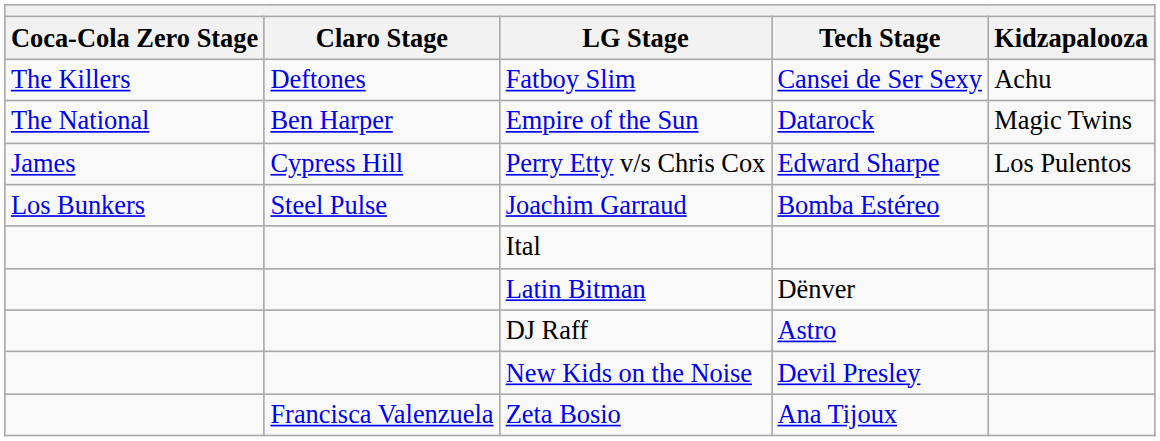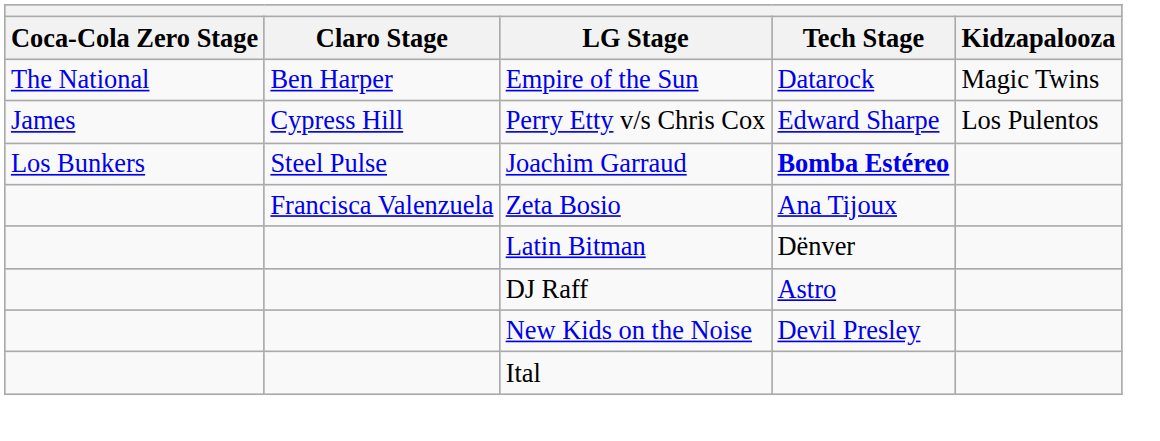 <table class="wikitable">
 <tr>
 <th colspan="5"></th>
 </tr>
 <tr>
 <th>Coca-Cola Zero Stage</th>
 <th>Claro Stage</th>
 <th>LG Stage</th>
 <th>Tech Stage</th>
 <th>Kidzapalooza</th>
-</tr>
-<tr>
-<td><a href='#'>The Killers</a></td>
-<td><a href='#'>Deftones</a></td>
-<td><a href='#'>Fatboy Slim</a></td>
-<td><a href='#'>Cansei de Ser Sexy</a></td>
-<td>Achu</td>
 </tr>
 <tr>
 <td><a href='#'>The National</a></td>
 <td><a href='#'>Ben Harper</a></td>
 <td><a href='#'>Empire of the Sun</a></td>
 <td><a href='#'>Datarock</a></td>
 <td>Magic Twins</td>
 </tr>
 <tr>
 <td><a href='#'>James</a></td>
 <td><a href='#'>Cypress Hill</a></td>
 <td><a href='#'>Perry Etty</a> v/s Chris Cox</td>
 <td><a href='#'>Edward Sharpe</a></td>
 <td>Los Pulentos</td>
 </tr>
 <tr>
 <td><a href='#'>Los Bunkers</a></td>
 <td><a href='#'>Steel Pulse</a></td>
 <td><a href='#'>Joachim Garraud</a></td>
-<td><a href='#'>Bomba Estéreo</a></td>
+<td><strong><a href='#'>Bomba Estéreo</a></strong></td>
 <td></td>
 </tr>
 <tr>
 <td></td>
-<td></td>
-<td>Ital</td>
-<td></td>
+<td><a href='#'>Francisca Valenzuela</a></td>
+<td><a href='#'>Zeta Bosio</a></td>
+<td><a href='#'>Ana Tijoux</a></td>
 <td></td>
 </tr>
 <tr>
 <td></td>
 <td></td>
 <td><a href='#'>Latin Bitman</a></td>
 <td>Dënver</td>
 <td></td>
 </tr>
 <tr>
 <td></td>
 <td></td>
 <td>DJ Raff</td>
 <td><a href='#'>Astro</a></td>
 <td></td>
 </tr>
 <tr>
 <td></td>
 <td></td>
 <td><a href='#'>New Kids on the Noise</a></td>
 <td><a href='#'>Devil Presley</a></td>
 <td></td>
 </tr>
 <tr>
 <td></td>
-<td><a href='#'>Francisca Valenzuela</a></td>
-<td><a href='#'>Zeta Bosio</a></td>
-<td><a href='#'>Ana Tijoux</a></td>
+<td></td>
+<td>Ital</td>
+<td></td>
 <td></td>
 </tr>
 </table>
